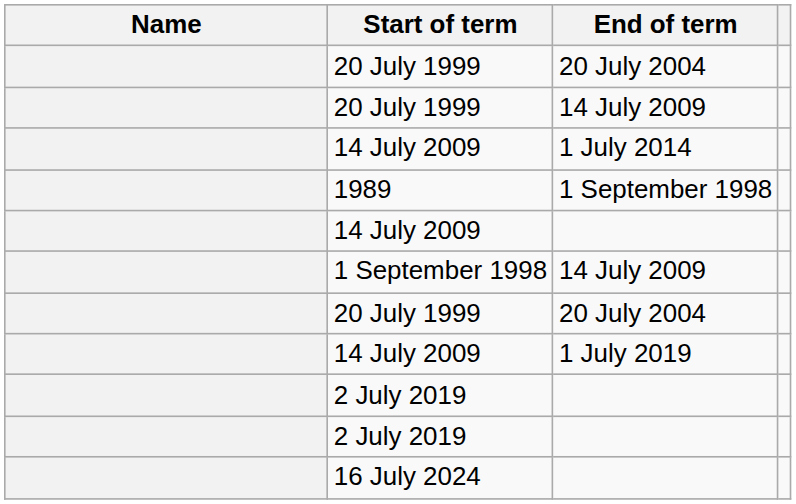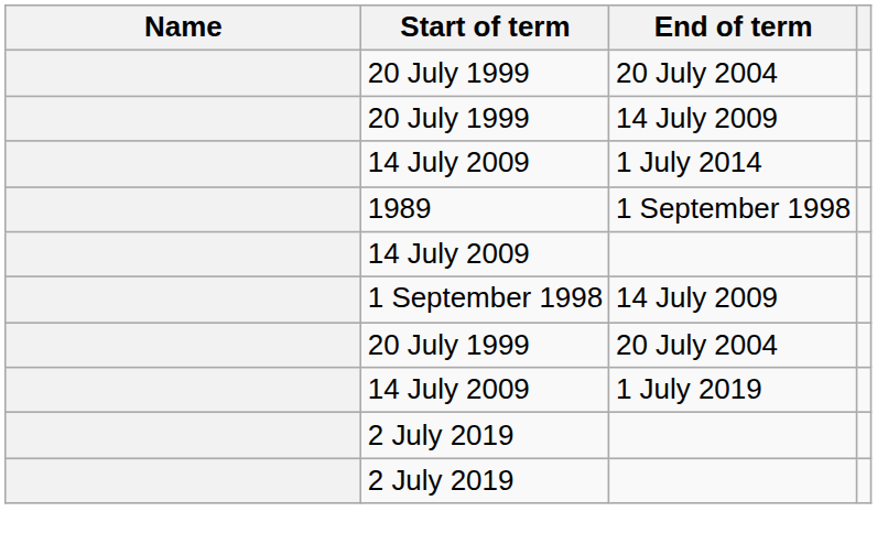 <table class="wikitable sortable">
 <tr>
 <th scope="col" style=width:12em>Name</th>
 <th scope="col">Start of term</th>
 <th scope="col">End of term</th>
 <th scope="col" class="unsortable"></th>
 </tr>
 <tr>
 <th scope="row"></th>
 <td>20 July 1999</td>
 <td>20 July 2004</td>
 <td></td>
 </tr>
 <tr>
 <th scope="row"></th>
 <td>20 July 1999</td>
 <td>14 July 2009</td>
 <td></td>
 </tr>
 <tr>
 <th scope="row"></th>
 <td>14 July 2009</td>
 <td>1 July 2014</td>
 <td></td>
 </tr>
 <tr>
 <th scope="row"></th>
 <td>1989</td>
 <td>1 September 1998</td>
 <td></td>
 </tr>
 <tr>
 <th scope="row"></th>
 <td>14 July 2009</td>
 <td></td>
 <td></td>
 </tr>
 <tr>
 <th scope="row"></th>
 <td>1 September 1998</td>
 <td>14 July 2009</td>
 <td></td>
 </tr>
 <tr>
 <th scope="row"></th>
 <td>20 July 1999</td>
 <td>20 July 2004</td>
 <td></td>
 </tr>
 <tr>
 <th scope="row"></th>
 <td>14 July 2009</td>
 <td>1 July 2019</td>
 <td></td>
 </tr>
 <tr>
 <th scope="row"></th>
 <td>2 July 2019</td>
 <td></td>
 <td></td>
 </tr>
 <tr>
 <th scope="row"></th>
 <td>2 July 2019</td>
 <td></td>
 <td></td>
 </tr>
-<tr>
-<th scope="row"></th>
-<td>16 July 2024</td>
-<td></td>
-<td></td>
-</tr>
 </table>
